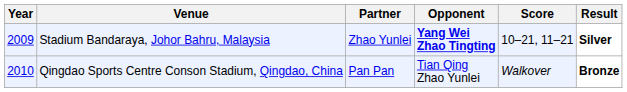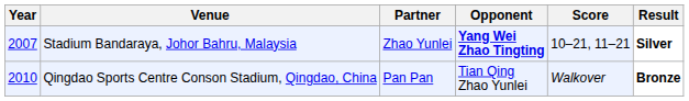 <table class="sortable wikitable" style="font-size: 90%;">
 <tr>
 <th>Year</th>
 <th>Venue</th>
 <th>Partner</th>
 <th>Opponent</th>
 <th>Score</th>
 <th>Result</th>
 </tr>
 <tr style="background:#ECF2FF">
-<td align="center"><a href='#'>2009</a></td>
+<td align="center"><a href='#'>2007</a></td>
 <td align="left">Stadium Bandaraya, <a href='#'>Johor Bahru, Malaysia</a></td>
 <td align="left"> <a href='#'>Zhao Yunlei</a></td>
 <td align="left"><strong> <a href='#'>Yang Wei</a> <br>  <a href='#'>Zhao Tingting</a></strong></td>
 <td align="left">10–21, 11–21</td>
 <td style="text-align:left; background:white"> <strong>Silver</strong></td>
 </tr>
 <tr style="background:#ECF2FF">
 <td align="center"><a href='#'>2010</a></td>
 <td align="left">Qingdao Sports Centre Conson Stadium, <a href='#'>Qingdao, China</a></td>
 <td align="left"> <a href='#'>Pan Pan</a></td>
 <td align="left"> <a href='#'>Tian Qing</a> <br>  Zhao Yunlei</td>
 <td align="left"><em>Walkover</em></td>
 <td style="text-align:left; background:white"> <strong>Bronze</strong></td>
 </tr>
 </table>
